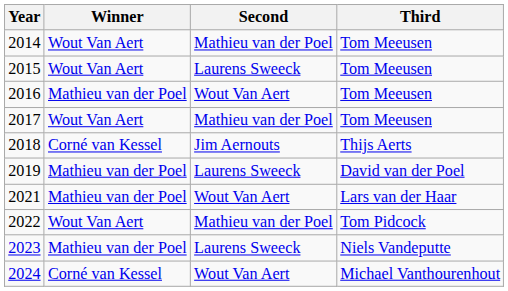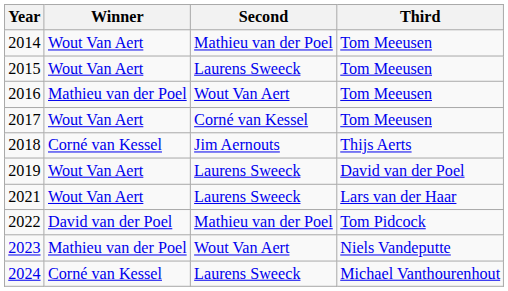 <table class="wikitable">
 <tr>
 <th>Year</th>
 <th>Winner</th>
 <th>Second</th>
 <th>Third</th>
 </tr>
 <tr>
 <td>2014</td>
 <td> <a href='#'>Wout Van Aert</a></td>
 <td> <a href='#'>Mathieu van der Poel</a></td>
 <td> <a href='#'>Tom Meeusen</a></td>
 </tr>
 <tr>
 <td>2015</td>
 <td> <a href='#'>Wout Van Aert</a></td>
 <td> <a href='#'>Laurens Sweeck</a></td>
 <td> <a href='#'>Tom Meeusen</a></td>
 </tr>
 <tr>
 <td>2016</td>
 <td> <a href='#'>Mathieu van der Poel</a></td>
 <td> <a href='#'>Wout Van Aert</a></td>
 <td> <a href='#'>Tom Meeusen</a></td>
 </tr>
 <tr>
 <td>2017</td>
 <td> <a href='#'>Wout Van Aert</a></td>
-<td> <a href='#'>Mathieu van der Poel</a></td>
+<td> <a href='#'>Corné van Kessel</a></td>
 <td> <a href='#'>Tom Meeusen</a></td>
 </tr>
 <tr>
 <td>2018</td>
 <td> <a href='#'>Corné van Kessel</a></td>
 <td> <a href='#'>Jim Aernouts</a></td>
 <td> <a href='#'>Thijs Aerts</a></td>
 </tr>
 <tr>
 <td>2019</td>
-<td> <a href='#'>Mathieu van der Poel</a></td>
+<td> <a href='#'>Wout Van Aert</a></td>
 <td> <a href='#'>Laurens Sweeck</a></td>
 <td> <a href='#'>David van der Poel</a></td>
 </tr>
 <tr>
 <td>2021</td>
-<td> <a href='#'>Mathieu van der Poel</a></td>
 <td> <a href='#'>Wout Van Aert</a></td>
+<td> <a href='#'>Laurens Sweeck</a></td>
 <td> <a href='#'>Lars van der Haar</a></td>
 </tr>
 <tr>
 <td>2022</td>
-<td> <a href='#'>Wout Van Aert</a></td>
+<td> <a href='#'>David van der Poel</a></td>
 <td> <a href='#'>Mathieu van der Poel</a></td>
 <td> <a href='#'>Tom Pidcock</a></td>
 </tr>
 <tr>
 <td><a href='#'>2023</a></td>
 <td> <a href='#'>Mathieu van der Poel</a></td>
-<td> <a href='#'>Laurens Sweeck</a></td>
+<td> <a href='#'>Wout Van Aert</a></td>
 <td> <a href='#'>Niels Vandeputte</a></td>
 </tr>
 <tr>
 <td><a href='#'>2024</a></td>
 <td> <a href='#'>Corné van Kessel</a></td>
-<td> <a href='#'>Wout Van Aert</a></td>
+<td> <a href='#'>Laurens Sweeck</a></td>
 <td> <a href='#'>Michael Vanthourenhout</a></td>
 </tr>
 </table>
